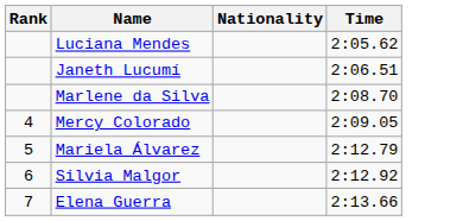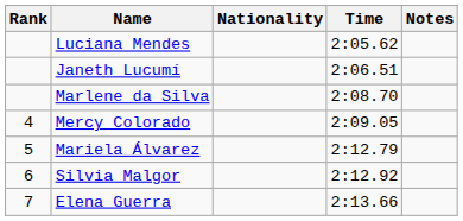 <table class="wikitable sortable" style="text-align:center">
 <tr>
 <th>Rank</th>
 <th>Name</th>
 <th>Nationality</th>
 <th>Time</th>
+<th>Notes</th>
 </tr>
 <tr>
 <td></td>
 <td align=left><a href='#'>Luciana Mendes</a></td>
 <td align=left></td>
 <td>2:05.62</td>
+<td></td>
 </tr>
 <tr>
 <td></td>
 <td align=left><a href='#'>Janeth Lucumí</a></td>
 <td align=left></td>
 <td>2:06.51</td>
+<td></td>
 </tr>
 <tr>
 <td></td>
 <td align=left><a href='#'>Marlene da Silva</a></td>
 <td align=left></td>
 <td>2:08.70</td>
+<td></td>
 </tr>
 <tr>
 <td>4</td>
 <td align=left><a href='#'>Mercy Colorado</a></td>
 <td align=left></td>
 <td>2:09.05</td>
+<td></td>
 </tr>
 <tr>
 <td>5</td>
 <td align=left><a href='#'>Mariela Álvarez</a></td>
 <td align=left></td>
 <td>2:12.79</td>
+<td></td>
 </tr>
 <tr>
 <td>6</td>
 <td align=left><a href='#'>Silvia Malgor</a></td>
 <td align=left></td>
 <td>2:12.92</td>
+<td></td>
 </tr>
 <tr>
 <td>7</td>
 <td align=left><a href='#'>Elena Guerra</a></td>
 <td align=left></td>
 <td>2:13.66</td>
+<td></td>
 </tr>
 </table>
